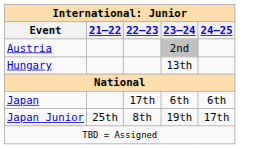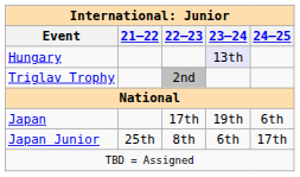 <table class="wikitable" style="text-align:center">
 <tr>
 <th colspan="5" style="background-color: #ffdead; " align="center">International: Junior</th>
 </tr>
 <tr>
 <th>Event</th>
 <th><a href='#'>21–22</a></th>
 <th><a href='#'>22–23</a></th>
 <th><a href='#'>23–24</a></th>
 <th><a href='#'>24–25</a></th>
 </tr>
 <tr>
-<td align=left> <a href='#'>Austria</a></td>
+<td align=left> <a href='#'>Hungary</a></td>
 <td></td>
+<td></td>
+<td style="background: lavender;">13th</td>
+<td></td>
+</tr>
+<tr>
+<td align="left"><a href='#'>Triglav Trophy</a></td>
 <td></td>
 <td bgcolor=silver>2nd</td>
 <td></td>
-</tr>
-<tr>
-<td align=left> <a href='#'>Hungary</a></td>
-<td></td>
-<td></td>
-<td>13th</td>
 <td></td>
 </tr>
 <tr>
 <th colspan="5" style="background-color: #ffdead; " align="center">National</th>
 </tr>
 <tr>
 <td align="left"><a href='#'>Japan</a></td>
 <td></td>
 <td>17th</td>
-<td>6th</td>
+<td>19th</td>
 <td>6th</td>
 </tr>
 <tr>
 <td align="left"><a href='#'>Japan Junior</a></td>
 <td>25th</td>
 <td>8th</td>
-<td>19th</td>
+<td>6th</td>
 <td>17th</td>
 </tr>
 <tr>
 <td colspan="5" align="center"><small> TBD = Assigned </small></td>
 </tr>
 </table>
